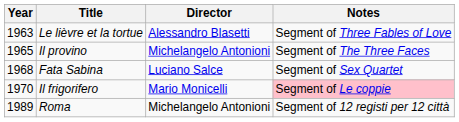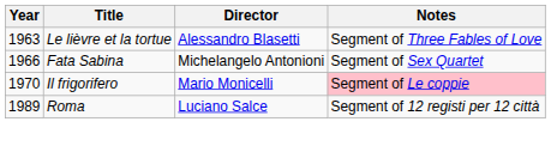 <table class="wikitable">
 <tr>
 <th>Year</th>
 <th>Title</th>
 <th>Director</th>
 <th>Notes</th>
 </tr>
 <tr>
 <td>1963</td>
 <td><em>Le lièvre et la tortue</em></td>
 <td><a href='#'>Alessandro Blasetti</a></td>
 <td>Segment of <em><a href='#'>Three Fables of Love</a></em></td>
 </tr>
 <tr>
-<td>1965</td>
-<td><em>Il provino</em></td>
-<td><a href='#'>Michelangelo Antonioni</a></td>
-<td>Segment of <em><a href='#'>The Three Faces</a></em></td>
-</tr>
-<tr>
-<td>1968</td>
+<td>1966</td>
 <td><em>Fata Sabina</em></td>
-<td><a href='#'>Luciano Salce</a></td>
+<td>Michelangelo Antonioni</td>
 <td>Segment of <em><a href='#'>Sex Quartet</a></em></td>
 </tr>
 <tr>
 <td>1970</td>
 <td><em>Il frigorifero</em></td>
 <td><a href='#'>Mario Monicelli</a></td>
 <td style="background: pink;">Segment of <em><a href='#'>Le coppie</a></em></td>
 </tr>
 <tr>
 <td>1989</td>
 <td><em>Roma</em></td>
-<td>Michelangelo Antonioni</td>
+<td><a href='#'>Luciano Salce</a></td>
 <td>Segment of <em>12 registi per 12 città</em></td>
 </tr>
 </table>
